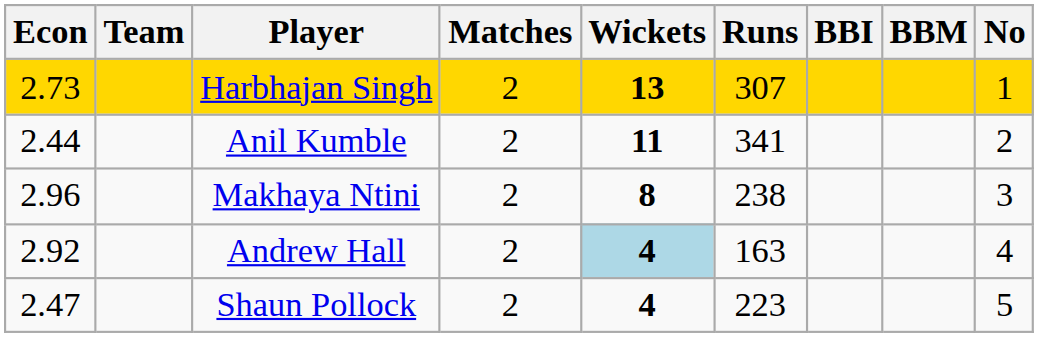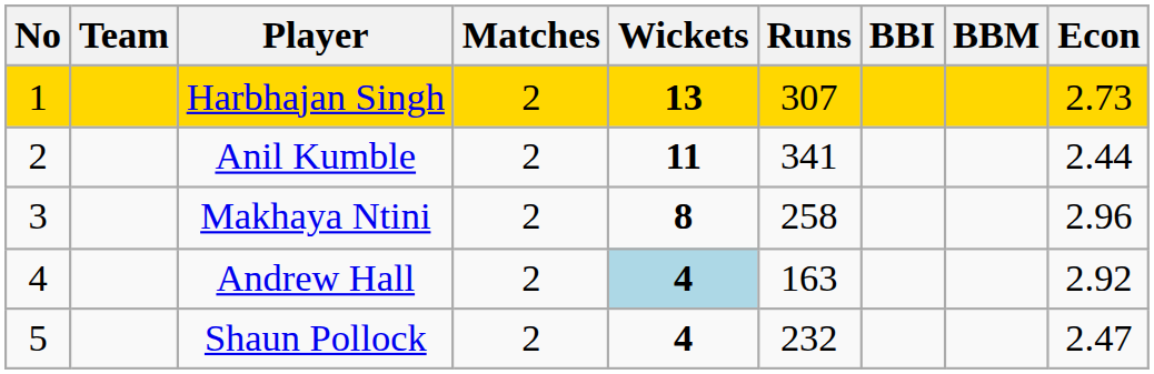 <table class="wikitable sortable" border="1">
 <tr>
-<th>Econ</th>
+<th>No</th>
 <th>Team</th>
 <th>Player</th>
 <th>Matches</th>
 <th>Wickets</th>
 <th>Runs</th>
 <th>BBI</th>
 <th>BBM</th>
-<th>No</th>
+<th>Econ</th>
 </tr>
 <tr style="background:gold" align="center">
-<td>2.73</td>
+<td>1</td>
 <td></td>
 <td><a href='#'>Harbhajan Singh</a></td>
 <td>2</td>
 <td><strong>13</strong></td>
 <td>307</td>
 <td></td>
 <td></td>
-<td>1</td>
+<td>2.73</td>
 </tr>
 <tr align="center">
-<td>2.44</td>
+<td>2</td>
 <td></td>
 <td><a href='#'>Anil Kumble</a></td>
 <td>2</td>
 <td><strong>11</strong></td>
 <td>341</td>
 <td></td>
 <td></td>
-<td>2</td>
+<td>2.44</td>
 </tr>
 <tr align="center">
-<td>2.96</td>
+<td>3</td>
 <td></td>
 <td><a href='#'>Makhaya Ntini</a></td>
 <td>2</td>
 <td><strong>8</strong></td>
-<td>238</td>
+<td>258</td>
 <td></td>
 <td></td>
-<td>3</td>
+<td>2.96</td>
 </tr>
 <tr align="center">
-<td>2.92</td>
+<td>4</td>
 <td></td>
 <td><a href='#'>Andrew Hall</a></td>
 <td>2</td>
 <td style="background: lightblue;"><strong>4</strong></td>
 <td>163</td>
 <td></td>
 <td></td>
-<td>4</td>
+<td>2.92</td>
 </tr>
 <tr align="center">
-<td>2.47</td>
+<td>5</td>
 <td></td>
 <td><a href='#'>Shaun Pollock</a></td>
 <td>2</td>
 <td><strong>4</strong></td>
-<td>223</td>
+<td>232</td>
 <td></td>
 <td></td>
-<td>5</td>
+<td>2.47</td>
 </tr>
 </table>
